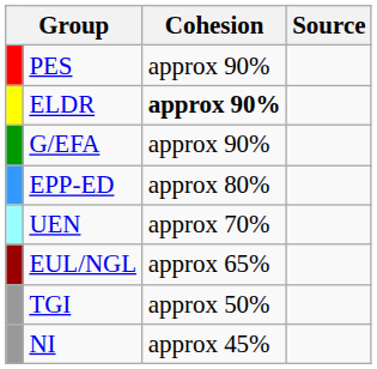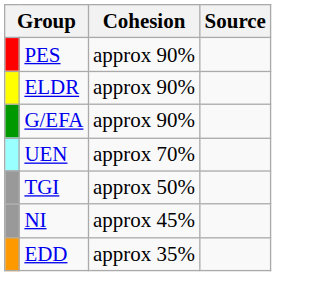 <table class="wikitable">
 <tr>
 <th colspan="2">Group</th>
 <th>Cohesion</th>
 <th>Source</th>
 </tr>
 <tr>
 <td style="background:#f00;"> </td>
 <td><a href='#'>PES</a></td>
 <td>approx 90%</td>
 <td></td>
 </tr>
 <tr>
 <td style="background:#ff0;"> </td>
 <td><a href='#'>ELDR</a></td>
-<td><strong>approx 90%</strong></td>
+<td>approx 90%</td>
 <td></td>
 </tr>
 <tr>
 <td style="background:#090;"> </td>
 <td><a href='#'>G/EFA</a></td>
 <td>approx 90%</td>
 <td></td>
 </tr>
 <tr>
-<td style="background:#39f;"> </td>
-<td><a href='#'>EPP-ED</a></td>
-<td>approx 80%</td>
-<td></td>
-</tr>
-<tr>
 <td style="background:#9ff;"> </td>
 <td><a href='#'>UEN</a></td>
 <td>approx 70%</td>
-<td></td>
-</tr>
-<tr>
-<td style="background:#900;"> </td>
-<td><a href='#'>EUL/NGL</a></td>
-<td>approx 65%</td>
 <td></td>
 </tr>
 <tr>
 <td style="background:#999;"> </td>
 <td><a href='#'>TGI</a></td>
 <td>approx 50%</td>
 <td></td>
 </tr>
 <tr>
 <td style="background:#999;"> </td>
 <td><a href='#'>NI</a></td>
 <td>approx 45%</td>
 <td></td>
 </tr>
+<tr>
+<td style="background:#f90;"> </td>
+<td><a href='#'>EDD</a></td>
+<td>approx 35%</td>
+<td></td>
+</tr>
 </table>
